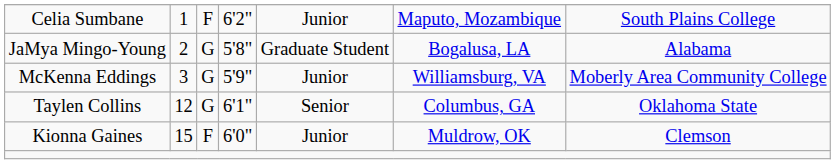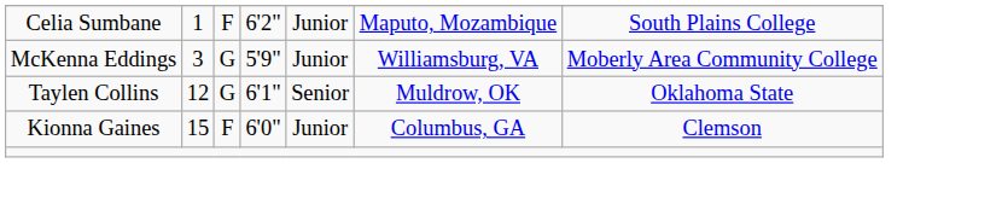 <table class="wikitable sortable" style="text-align: center">
 <tr align=center>
 </tr>
 <tr>
 <td>Celia Sumbane</td>
 <td>1</td>
 <td>F</td>
 <td>6'2"</td>
 <td>Junior</td>
 <td><a href='#'>Maputo, Mozambique</a></td>
 <td><a href='#'>South Plains College</a></td>
-</tr>
-<tr>
-<td>JaMya Mingo-Young</td>
-<td>2</td>
-<td>G</td>
-<td>5'8"</td>
-<td>Graduate Student</td>
-<td><a href='#'>Bogalusa, LA</a></td>
-<td><a href='#'>Alabama</a></td>
 </tr>
 <tr>
 <td>McKenna Eddings</td>
 <td>3</td>
 <td>G</td>
 <td>5'9"</td>
 <td>Junior</td>
 <td><a href='#'>Williamsburg, VA</a></td>
 <td><a href='#'>Moberly Area Community College</a></td>
 </tr>
 <tr>
 <td>Taylen Collins</td>
 <td>12</td>
 <td>G</td>
 <td>6'1"</td>
 <td>Senior</td>
-<td><a href='#'>Columbus, GA</a></td>
+<td><a href='#'>Muldrow, OK</a></td>
 <td><a href='#'>Oklahoma State</a></td>
 </tr>
 <tr>
 <td>Kionna Gaines</td>
 <td>15</td>
 <td>F</td>
 <td>6'0"</td>
 <td>Junior</td>
-<td><a href='#'>Muldrow, OK</a></td>
+<td><a href='#'>Columbus, GA</a></td>
 <td><a href='#'>Clemson</a></td>
 </tr>
 <tr>
 <td colspan=7></td>
 </tr>
 </table>
